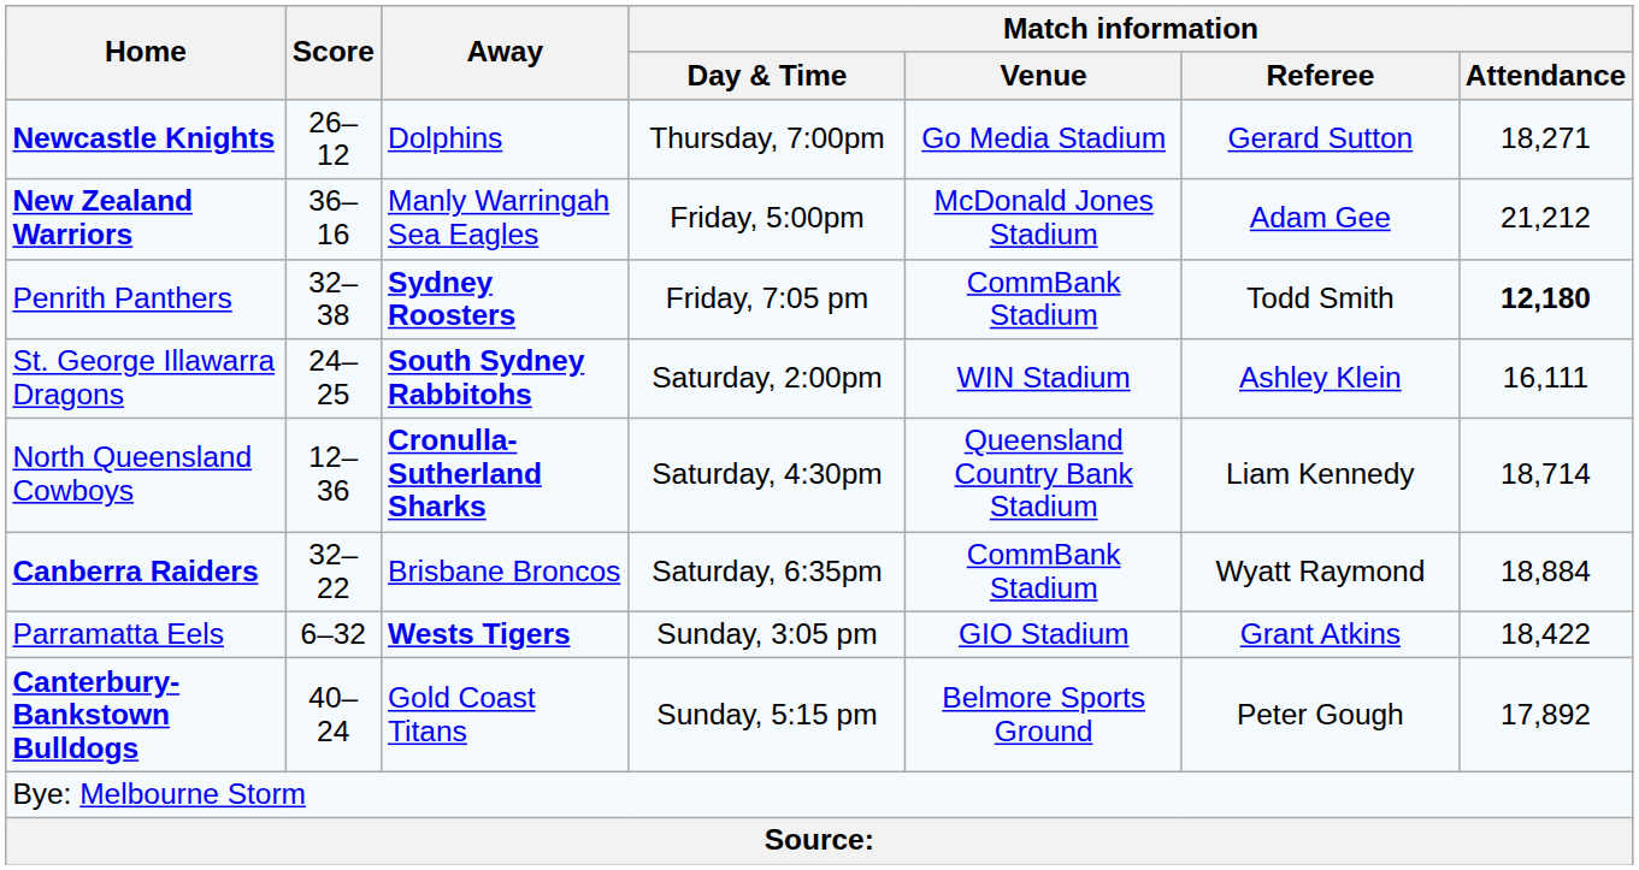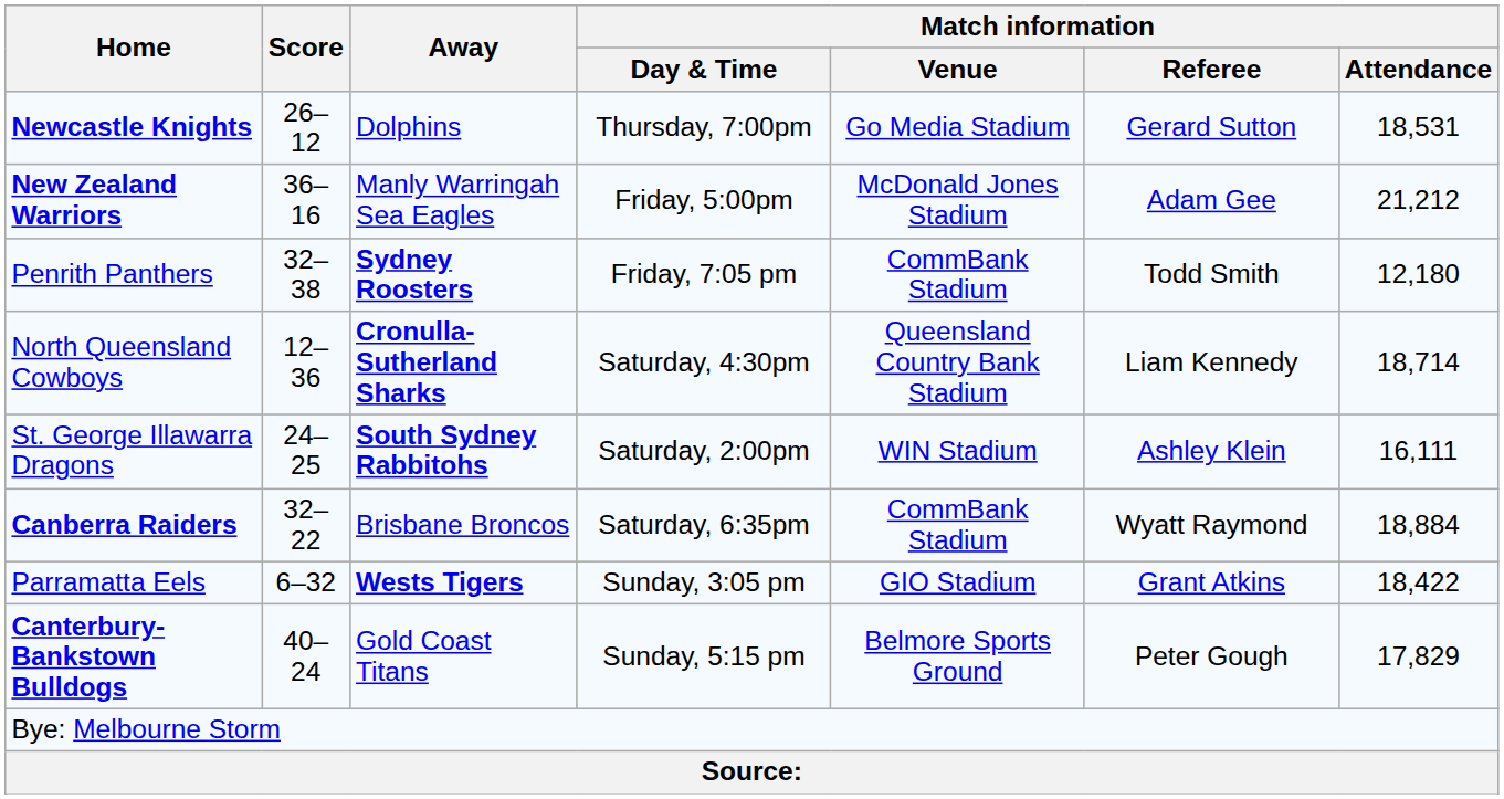 <table class="wikitable" style="border-collapse:collapse; text-align:center; width:100%;">
 <tr style="text-align:center; background:#f5faff;"  style="background:#c1d8ff;">
 <th rowspan="2">Home</th>
 <th rowspan="2">Score</th>
 <th rowspan="2">Away</th>
 <th colspan="4">Match information</th>
 </tr>
 <tr>
 <th width="17%">Day & Time</th>
 <th width="17%">Venue</th>
 <th width="17%">Referee</th>
 <th width="5%">Attendance</th>
 </tr>
 <tr style="text-align:center; background:#f5faff;">
 <td align="left"><strong> <a href='#'>Newcastle Knights</a></strong></td>
 <td>26–12</td>
 <td align="left"> <a href='#'>Dolphins</a></td>
 <td>Thursday, 7:00pm</td>
 <td><a href='#'>Go Media Stadium</a></td>
 <td><a href='#'>Gerard Sutton</a></td>
-<td>18,271</td>
+<td>18,531</td>
 </tr>
 <tr style="text-align:center; background:#f5faff;">
 <td align="left"><strong> <a href='#'>New Zealand Warriors</a></strong></td>
 <td>36–16</td>
 <td align="left"> <a href='#'>Manly Warringah Sea Eagles</a></td>
 <td>Friday, 5:00pm</td>
 <td><a href='#'>McDonald Jones Stadium</a></td>
 <td><a href='#'>Adam Gee</a></td>
 <td>21,212</td>
 </tr>
 <tr style="text-align:center; background:#f5faff;">
 <td align="left"> <a href='#'>Penrith Panthers</a></td>
 <td>32–38</td>
 <td align="left"><strong> <a href='#'>Sydney Roosters</a></strong></td>
 <td>Friday, 7:05 pm</td>
 <td><a href='#'>CommBank Stadium</a></td>
 <td>Todd Smith</td>
-<td><strong>12,180</strong></td>
+<td>12,180</td>
+</tr>
+<tr style="text-align:center; background:#f5faff;">
+<td align="left"> <a href='#'>North Queensland Cowboys</a></td>
+<td>12–36</td>
+<td align="left"><strong> <a href='#'>Cronulla-Sutherland Sharks</a></strong></td>
+<td>Saturday, 4:30pm</td>
+<td><a href='#'>Queensland Country Bank Stadium</a></td>
+<td>Liam Kennedy</td>
+<td>18,714</td>
 </tr>
 <tr style="text-align:center; background:#f5faff;">
 <td align="left"> <a href='#'>St. George Illawarra Dragons</a></td>
 <td>24–25</td>
 <td align="left"><strong> <a href='#'>South Sydney Rabbitohs</a></strong></td>
 <td>Saturday, 2:00pm</td>
 <td><a href='#'>WIN Stadium</a></td>
 <td><a href='#'>Ashley Klein</a></td>
 <td>16,111</td>
-</tr>
-<tr style="text-align:center; background:#f5faff;">
-<td align="left"> <a href='#'>North Queensland Cowboys</a></td>
-<td>12–36</td>
-<td align="left"><strong> <a href='#'>Cronulla-Sutherland Sharks</a></strong></td>
-<td>Saturday, 4:30pm</td>
-<td><a href='#'>Queensland Country Bank Stadium</a></td>
-<td>Liam Kennedy</td>
-<td>18,714</td>
 </tr>
 <tr style="text-align:center; background:#f5faff;">
 <td align="left"><strong> <a href='#'>Canberra Raiders</a></strong></td>
 <td>32–22</td>
 <td align="left"> <a href='#'>Brisbane Broncos</a></td>
 <td>Saturday, 6:35pm</td>
 <td><a href='#'>CommBank Stadium</a></td>
 <td>Wyatt Raymond</td>
 <td>18,884</td>
 </tr>
 <tr style="text-align:center; background:#f5faff;">
 <td align="left"> <a href='#'>Parramatta Eels</a></td>
 <td>6–32</td>
 <td align="left"><strong> <a href='#'>Wests Tigers</a></strong></td>
 <td>Sunday, 3:05 pm</td>
 <td><a href='#'>GIO Stadium</a></td>
 <td><a href='#'>Grant Atkins</a></td>
 <td>18,422</td>
 </tr>
 <tr style="text-align:center; background:#f5faff;">
 <td align="left"><strong> <a href='#'>Canterbury-Bankstown Bulldogs</a></strong></td>
 <td>40–24</td>
 <td align="left"> <a href='#'>Gold Coast Titans</a></td>
 <td>Sunday, 5:15 pm</td>
 <td><a href='#'>Belmore Sports Ground</a></td>
 <td>Peter Gough</td>
-<td>17,892</td>
+<td>17,829</td>
 </tr>
 <tr style="text-align:center; background:#f5faff;">
 <td colspan="7" align="left">Bye:  <a href='#'>Melbourne Storm</a></td>
 </tr>
 <tr>
 <th colspan="7" align="left">Source:</th>
 </tr>
 </table>
